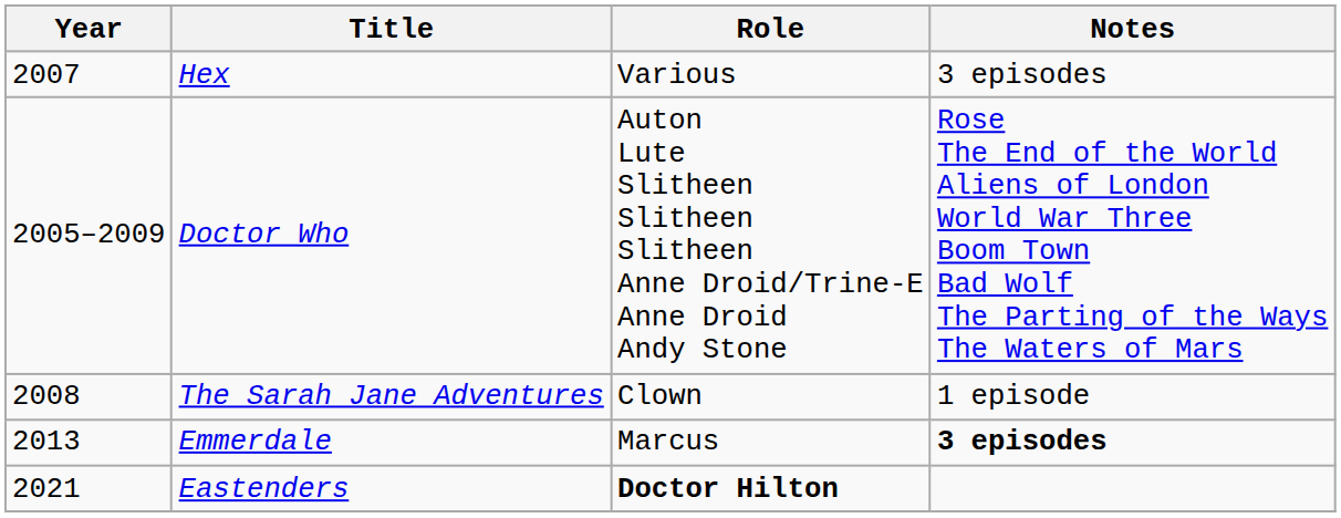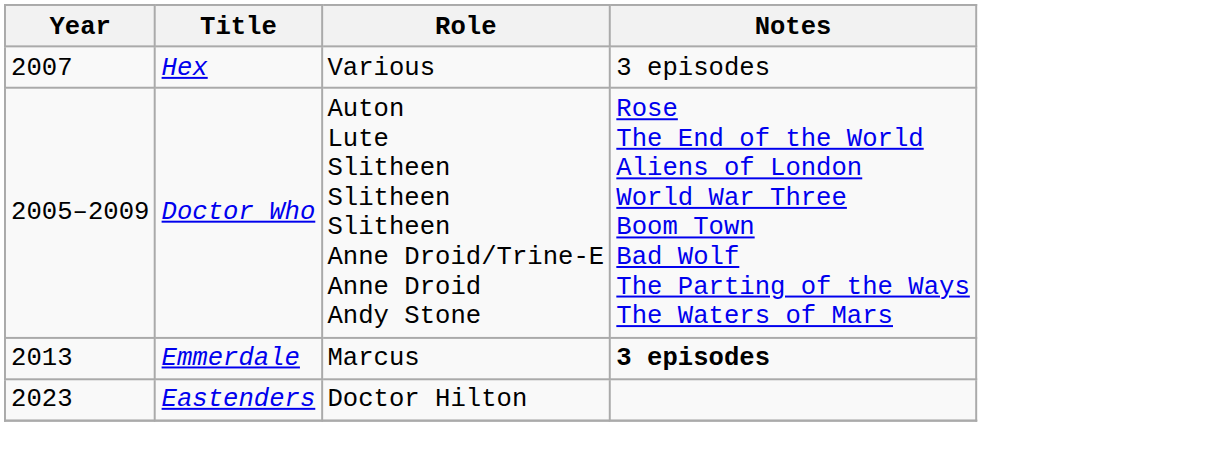 <table class="wikitable">
 <tr>
 <th>Year</th>
 <th>Title</th>
 <th>Role</th>
 <th>Notes</th>
 </tr>
 <tr>
 <td>2007</td>
 <td><em><a href='#'>Hex</a></em></td>
 <td>Various</td>
 <td>3 episodes</td>
 </tr>
 <tr>
 <td>2005–2009</td>
 <td><em><a href='#'>Doctor Who</a></em></td>
 <td>Auton<br>Lute<br>Slitheen<br>Slitheen<br>Slitheen<br>Anne Droid/Trine-E<br>Anne Droid<br>Andy Stone</td>
 <td><a href='#'>Rose</a><br><a href='#'>The End of the World</a><br><a href='#'>Aliens of London</a><br><a href='#'>World War Three</a><br><a href='#'>Boom Town</a><br><a href='#'>Bad Wolf</a><br><a href='#'>The Parting of the Ways</a><br><a href='#'>The Waters of Mars</a></td>
 </tr>
 <tr>
-<td>2008</td>
-<td><em><a href='#'>The Sarah Jane Adventures</a></em></td>
-<td>Clown</td>
-<td>1 episode</td>
-</tr>
-<tr>
 <td>2013</td>
 <td><em><a href='#'>Emmerdale</a></em></td>
 <td>Marcus</td>
 <td><strong>3 episodes</strong></td>
 </tr>
 <tr>
-<td>2021</td>
+<td>2023</td>
 <td><em><a href='#'>Eastenders</a></em></td>
-<td><strong>Doctor Hilton</strong></td>
+<td>Doctor Hilton</td>
 <td></td>
 </tr>
 <tr>
 </tr>
 </table>
